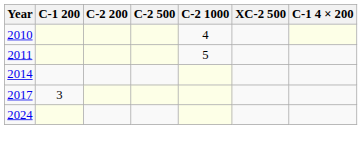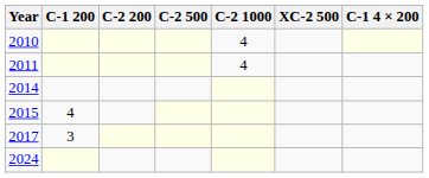 <table class="wikitable" style="text-align:center;">
 <tr>
 <th>Year</th>
 <th>C-1 200</th>
 <th>C-2 200</th>
 <th>C-2 500</th>
 <th>C-2 1000</th>
 <th>XC-2 500</th>
 <th>C-1 4 × 200</th>
 </tr>
 <tr>
 <td><a href='#'>2010</a></td>
 <td style="background:#fdffe7"></td>
 <td style="background:#fdffe7"></td>
 <td style="background:#fdffe7"></td>
 <td>4</td>
 <td></td>
 <td style="background:#fdffe7"></td>
 </tr>
 <tr>
 <td><a href='#'>2011</a></td>
 <td style="background:#fdffe7"></td>
 <td style="background:#fdffe7"></td>
 <td style="background:#fdffe7"></td>
-<td>5</td>
+<td>4</td>
 <td></td>
 <td></td>
 </tr>
 <tr>
 <td><a href='#'>2014</a></td>
 <td></td>
 <td></td>
 <td></td>
+<td style="background:#fdffe7"></td>
+<td></td>
+<td></td>
+</tr>
+<tr>
+<td><a href='#'>2015</a></td>
+<td>4</td>
+<td></td>
+<td style="background:#fdffe7"></td>
 <td style="background:#fdffe7"></td>
 <td></td>
 <td></td>
 </tr>
 <tr>
 <td><a href='#'>2017</a></td>
 <td>3</td>
 <td style="background:#fdffe7"></td>
 <td style="background:#fdffe7"></td>
 <td style="background:#fdffe7"></td>
 <td></td>
 <td></td>
 </tr>
 <tr>
 <td><a href='#'>2024</a></td>
 <td style="background:#fdffe7"></td>
 <td></td>
 <td></td>
 <td style="background:#fdffe7"></td>
 <td></td>
 <td></td>
 </tr>
 </table>
